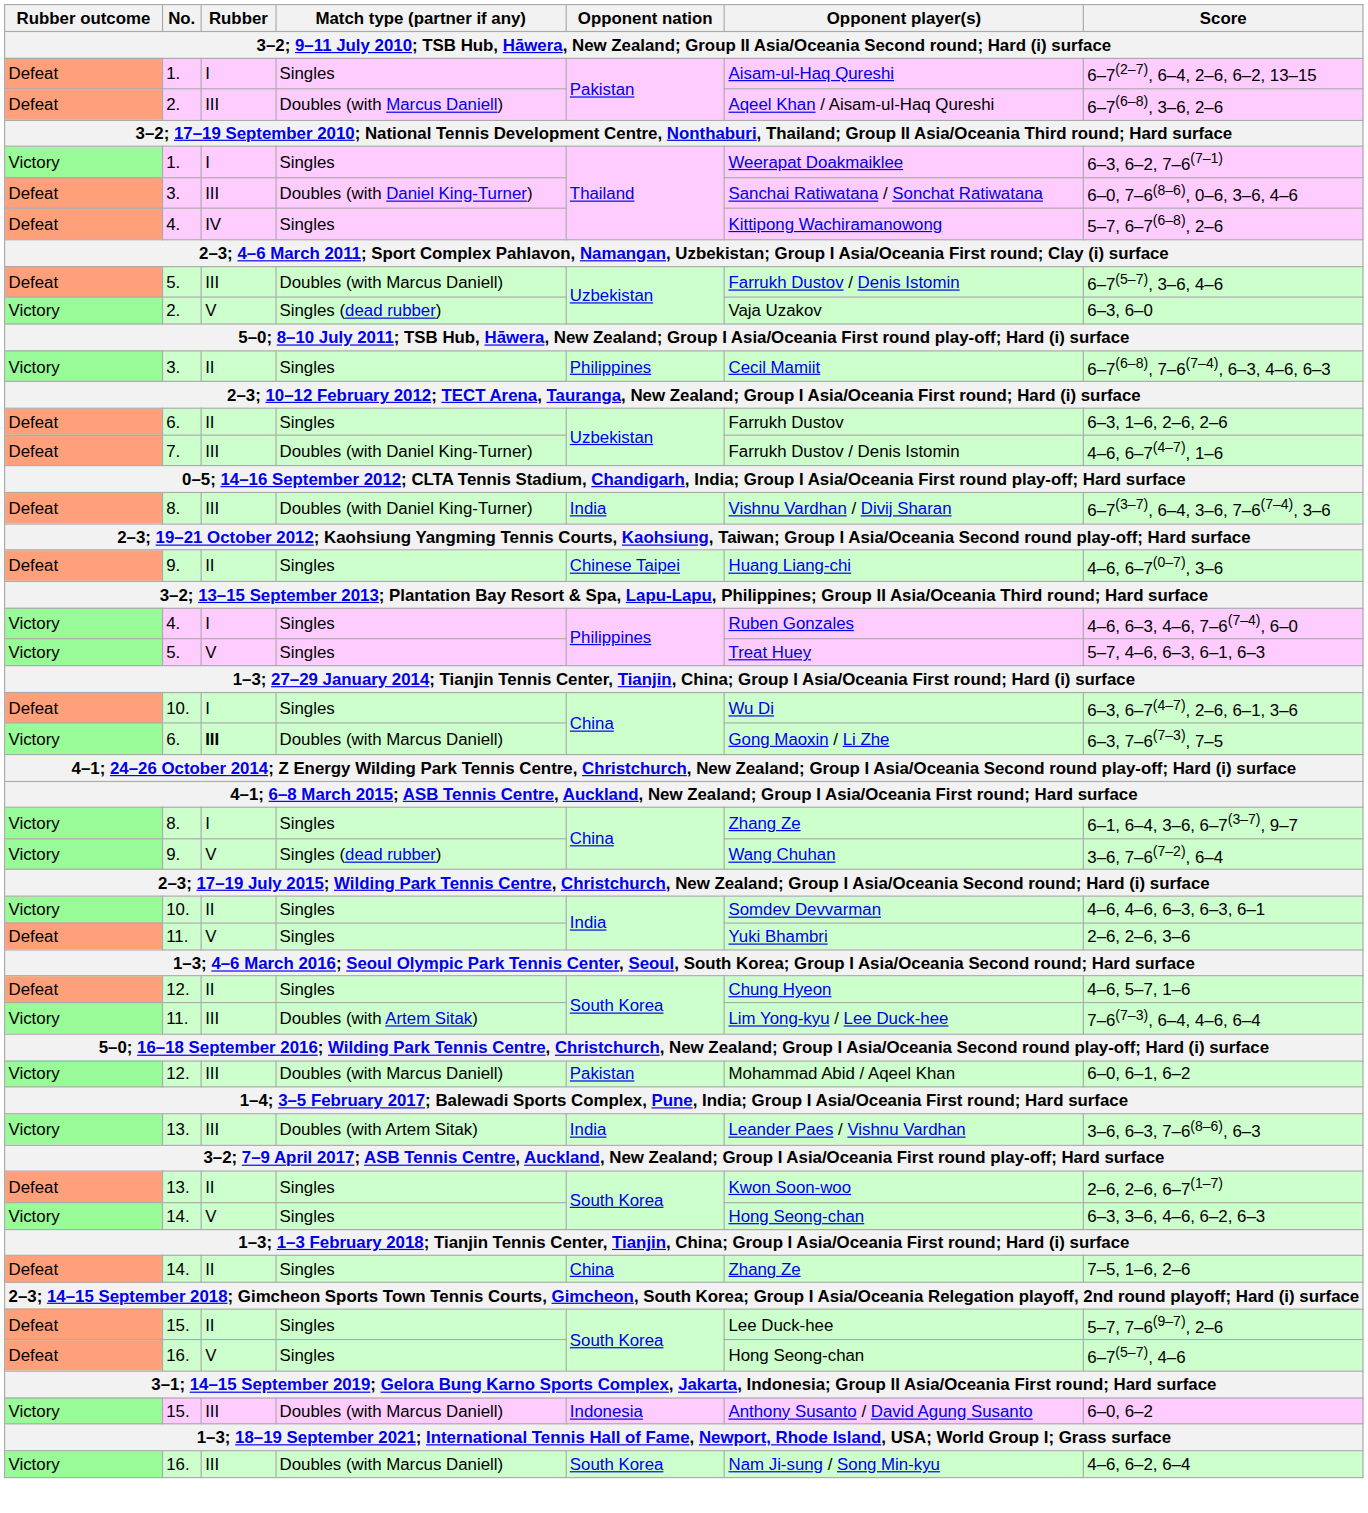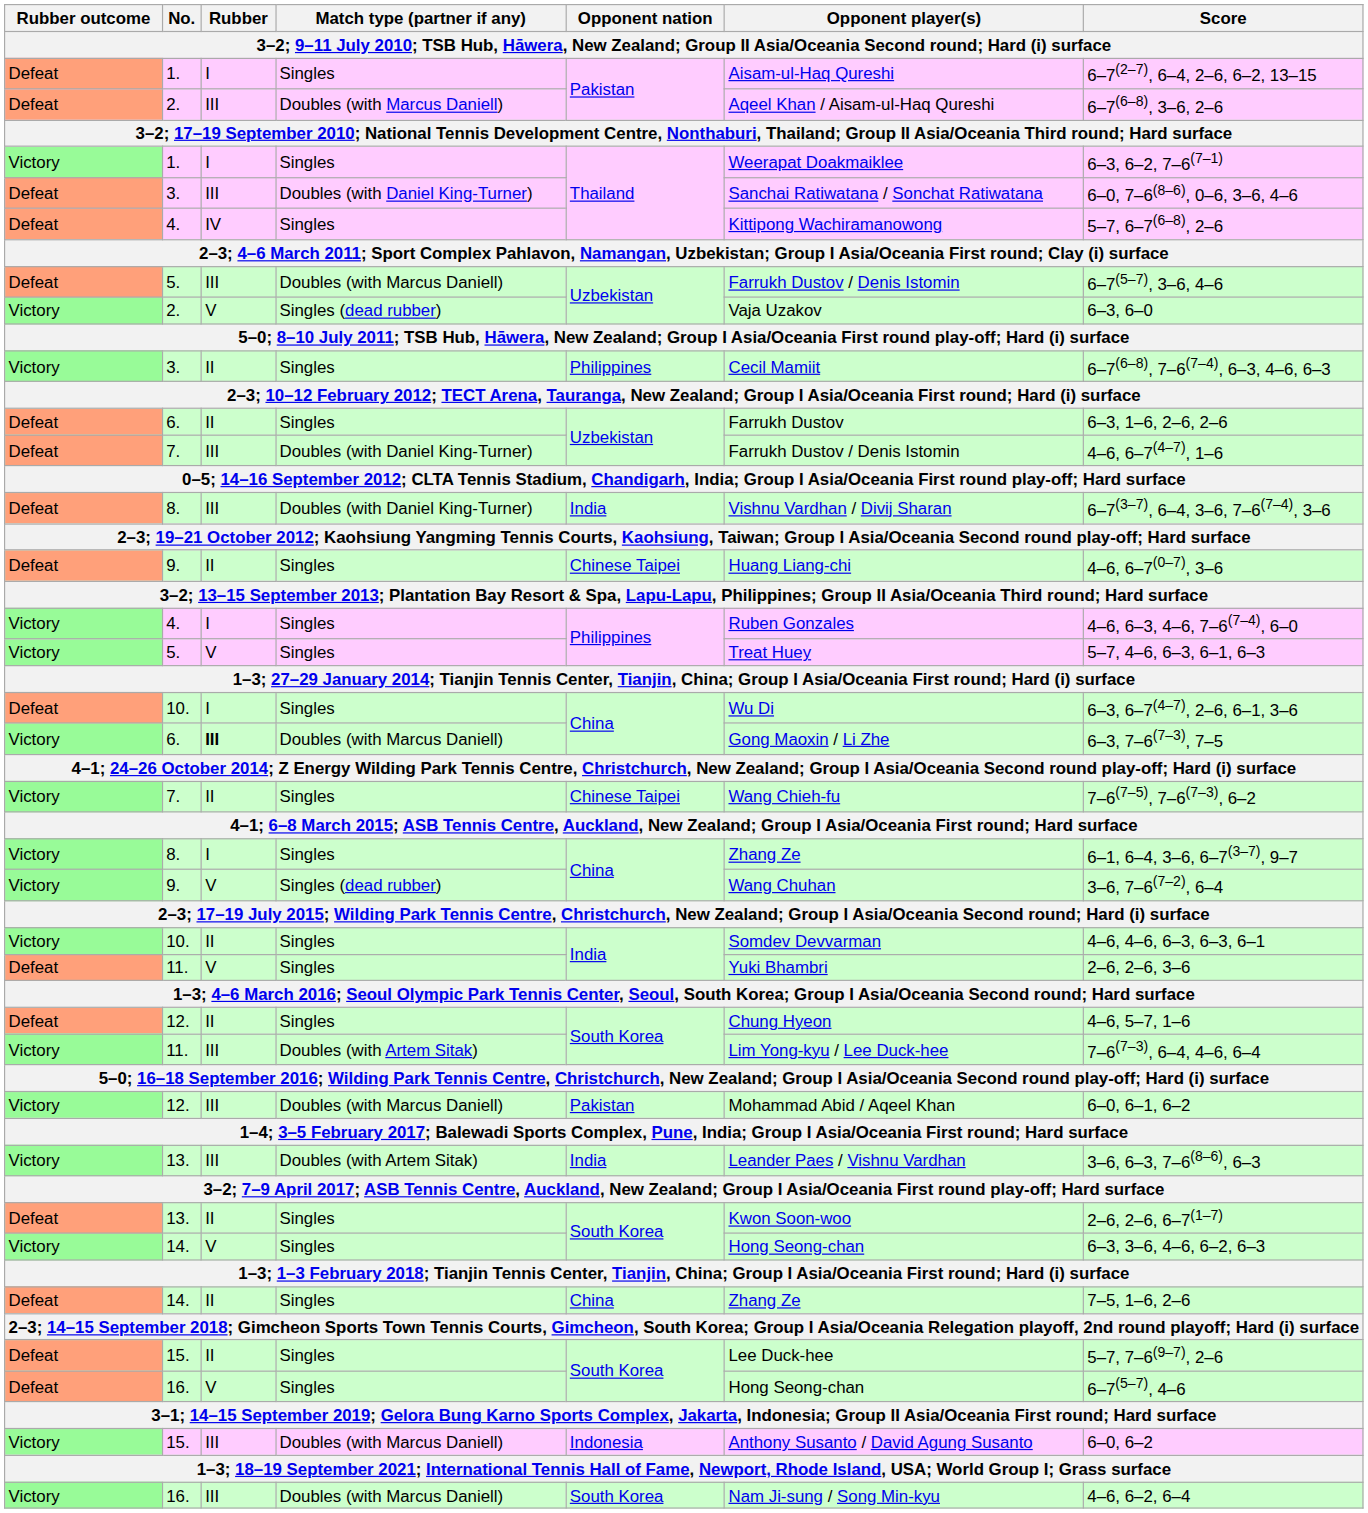 <table class="wikitable" style="font-size:90%">
 <tr>
 <th>Rubber outcome</th>
 <th>No.</th>
 <th>Rubber</th>
 <th>Match type (partner if any)</th>
 <th>Opponent nation</th>
 <th>Opponent player(s)</th>
 <th>Score</th>
 </tr>
 <tr>
 <th colspan=7>3–2; <a href='#'>9–11 July 2010</a>; TSB Hub, <a href='#'>Hāwera</a>, New Zealand; Group II Asia/Oceania Second round; Hard (i) surface</th>
 </tr>
 <tr style="background:#fcf;">
 <td bgcolor=FFA07A>Defeat</td>
 <td>1.</td>
 <td>I</td>
 <td>Singles</td>
 <td rowspan=2> <a href='#'>Pakistan</a></td>
 <td><a href='#'>Aisam-ul-Haq Qureshi</a></td>
 <td>6–7<sup>(2–7)</sup>, 6–4, 2–6, 6–2, 13–15</td>
 </tr>
 <tr style="background:#fcf;">
 <td bgcolor=FFA07A>Defeat</td>
 <td>2.</td>
 <td>III</td>
 <td>Doubles (with <a href='#'>Marcus Daniell</a>)</td>
 <td><a href='#'>Aqeel Khan</a> / Aisam-ul-Haq Qureshi</td>
 <td>6–7<sup>(6–8)</sup>, 3–6, 2–6</td>
 </tr>
 <tr>
 <th colspan=7>3–2; <a href='#'>17–19 September 2010</a>; National Tennis Development Centre, <a href='#'>Nonthaburi</a>, Thailand; Group II Asia/Oceania Third round; Hard surface</th>
 </tr>
 <tr style="background:#fcf;">
 <td bgcolor=98FB98>Victory</td>
 <td>1.</td>
 <td>I</td>
 <td>Singles</td>
 <td rowspan=3> <a href='#'>Thailand</a></td>
 <td><a href='#'>Weerapat Doakmaiklee</a></td>
 <td>6–3, 6–2, 7–6<sup>(7–1)</sup></td>
 </tr>
 <tr style="background:#fcf;">
 <td bgcolor=FFA07A>Defeat</td>
 <td>3.</td>
 <td>III</td>
 <td>Doubles (with <a href='#'>Daniel King-Turner</a>)</td>
 <td><a href='#'>Sanchai Ratiwatana</a> / <a href='#'>Sonchat Ratiwatana</a></td>
 <td>6–0, 7–6<sup>(8–6)</sup>, 0–6, 3–6, 4–6</td>
 </tr>
 <tr style="background:#fcf;">
 <td bgcolor=FFA07A>Defeat</td>
 <td>4.</td>
 <td>IV</td>
 <td>Singles</td>
 <td><a href='#'>Kittipong Wachiramanowong</a></td>
 <td>5–7, 6–7<sup>(6–8)</sup>, 2–6</td>
 </tr>
 <tr>
 <th colspan=7>2–3; <a href='#'>4–6 March 2011</a>; Sport Complex Pahlavon, <a href='#'>Namangan</a>, Uzbekistan; Group I Asia/Oceania First round; Clay (i) surface</th>
 </tr>
 <tr style="background:#cfc;">
 <td bgcolor=FFA07A>Defeat</td>
 <td>5.</td>
 <td>III</td>
 <td>Doubles (with Marcus Daniell)</td>
 <td rowspan=2> <a href='#'>Uzbekistan</a></td>
 <td><a href='#'>Farrukh Dustov</a> / <a href='#'>Denis Istomin</a></td>
 <td>6–7<sup>(5–7)</sup>, 3–6, 4–6</td>
 </tr>
 <tr style="background:#cfc;">
 <td bgcolor=98FB98>Victory</td>
 <td>2.</td>
 <td>V</td>
 <td>Singles (<a href='#'>dead rubber</a>)</td>
 <td>Vaja Uzakov</td>
 <td>6–3, 6–0</td>
 </tr>
 <tr>
 <th colspan=7>5–0; <a href='#'>8–10 July 2011</a>; TSB Hub, <a href='#'>Hāwera</a>, New Zealand; Group I Asia/Oceania First round play-off; Hard (i) surface</th>
 </tr>
 <tr style="background:#cfc;">
 <td bgcolor=98FB98>Victory</td>
 <td>3.</td>
 <td>II</td>
 <td>Singles</td>
 <td> <a href='#'>Philippines</a></td>
 <td><a href='#'>Cecil Mamiit</a></td>
 <td>6–7<sup>(6–8)</sup>, 7–6<sup>(7–4)</sup>, 6–3, 4–6, 6–3</td>
 </tr>
 <tr>
 <th colspan=7>2–3; <a href='#'>10–12 February 2012</a>; <a href='#'>TECT Arena</a>, <a href='#'>Tauranga</a>, New Zealand; Group I Asia/Oceania First round; Hard (i) surface</th>
 </tr>
 <tr style="background:#cfc;">
 <td bgcolor=FFA07A>Defeat</td>
 <td>6.</td>
 <td>II</td>
 <td>Singles</td>
 <td rowspan=2> <a href='#'>Uzbekistan</a></td>
 <td>Farrukh Dustov</td>
 <td>6–3, 1–6, 2–6, 2–6</td>
 </tr>
 <tr style="background:#cfc;">
 <td bgcolor=FFA07A>Defeat</td>
 <td>7.</td>
 <td>III</td>
 <td>Doubles (with Daniel King-Turner)</td>
 <td>Farrukh Dustov / Denis Istomin</td>
 <td>4–6, 6–7<sup>(4–7)</sup>, 1–6</td>
 </tr>
 <tr>
 <th colspan=7>0–5; <a href='#'>14–16 September 2012</a>; CLTA Tennis Stadium, <a href='#'>Chandigarh</a>, India; Group I Asia/Oceania First round play-off; Hard surface</th>
 </tr>
 <tr style="background:#cfc;">
 <td bgcolor=FFA07A>Defeat</td>
 <td>8.</td>
 <td>III</td>
 <td>Doubles (with Daniel King-Turner)</td>
 <td> <a href='#'>India</a></td>
 <td><a href='#'>Vishnu Vardhan</a> / <a href='#'>Divij Sharan</a></td>
 <td>6–7<sup>(3–7)</sup>, 6–4, 3–6, 7–6<sup>(7–4)</sup>, 3–6</td>
 </tr>
 <tr>
 <th colspan=7>2–3; <a href='#'>19–21 October 2012</a>; Kaohsiung Yangming Tennis Courts, <a href='#'>Kaohsiung</a>, Taiwan; Group I Asia/Oceania Second round play-off; Hard surface</th>
 </tr>
 <tr style="background:#cfc;">
 <td bgcolor=FFA07A>Defeat</td>
 <td>9.</td>
 <td>II</td>
 <td>Singles</td>
 <td> <a href='#'>Chinese Taipei</a></td>
 <td><a href='#'>Huang Liang-chi</a></td>
 <td>4–6, 6–7<sup>(0–7)</sup>, 3–6</td>
 </tr>
 <tr>
 <th colspan=7>3–2; <a href='#'>13–15 September 2013</a>; Plantation Bay Resort & Spa, <a href='#'>Lapu-Lapu</a>, Philippines; Group II Asia/Oceania Third round; Hard surface</th>
 </tr>
 <tr style="background:#fcf;">
 <td bgcolor=98FB98>Victory</td>
 <td>4.</td>
 <td>I</td>
 <td>Singles</td>
 <td rowspan=2> <a href='#'>Philippines</a></td>
 <td><a href='#'>Ruben Gonzales</a></td>
 <td>4–6, 6–3, 4–6, 7–6<sup>(7–4)</sup>, 6–0</td>
 </tr>
 <tr style="background:#fcf;">
 <td bgcolor=98FB98>Victory</td>
 <td>5.</td>
 <td>V</td>
 <td>Singles</td>
 <td><a href='#'>Treat Huey</a></td>
 <td>5–7, 4–6, 6–3, 6–1, 6–3</td>
 </tr>
 <tr>
 <th colspan=7>1–3; <a href='#'>27–29 January 2014</a>; Tianjin Tennis Center, <a href='#'>Tianjin</a>, China; Group I Asia/Oceania First round; Hard (i) surface</th>
 </tr>
 <tr style="background:#cfc;">
 <td bgcolor=FFA07A>Defeat</td>
 <td>10.</td>
 <td>I</td>
 <td>Singles</td>
 <td rowspan=2> <a href='#'>China</a></td>
 <td><a href='#'>Wu Di</a></td>
 <td>6–3, 6–7<sup>(4–7)</sup>, 2–6, 6–1, 3–6</td>
 </tr>
 <tr style="background:#cfc;">
 <td bgcolor=98FB98>Victory</td>
 <td>6.</td>
 <td><strong>III</strong></td>
 <td>Doubles (with Marcus Daniell)</td>
 <td><a href='#'>Gong Maoxin</a> / <a href='#'>Li Zhe</a></td>
 <td>6–3, 7–6<sup>(7–3)</sup>, 7–5</td>
 </tr>
 <tr>
 <th colspan=7>4–1; <a href='#'>24–26 October 2014</a>; Z Energy Wilding Park Tennis Centre, <a href='#'>Christchurch</a>, New Zealand; Group I Asia/Oceania Second round play-off; Hard (i) surface</th>
 </tr>
+<tr style="background:#cfc;">
+<td bgcolor=98FB98>Victory</td>
+<td>7.</td>
+<td>II</td>
+<td>Singles</td>
+<td> <a href='#'>Chinese Taipei</a></td>
+<td><a href='#'>Wang Chieh-fu</a></td>
+<td>7–6<sup>(7–5)</sup>, 7–6<sup>(7–3)</sup>, 6–2</td>
+</tr>
 <tr>
 <th colspan=7>4–1; <a href='#'>6–8 March 2015</a>; <a href='#'>ASB Tennis Centre</a>, <a href='#'>Auckland</a>, New Zealand; Group I Asia/Oceania First round; Hard surface</th>
 </tr>
 <tr style="background:#cfc;">
 <td bgcolor=98FB98>Victory</td>
 <td>8.</td>
 <td>I</td>
 <td>Singles</td>
 <td rowspan=2> <a href='#'>China</a></td>
 <td><a href='#'>Zhang Ze</a></td>
 <td>6–1, 6–4, 3–6, 6–7<sup>(3–7)</sup>, 9–7</td>
 </tr>
 <tr style="background:#cfc;">
 <td bgcolor=98FB98>Victory</td>
 <td>9.</td>
 <td>V</td>
 <td>Singles (<a href='#'>dead rubber</a>)</td>
 <td><a href='#'>Wang Chuhan</a></td>
 <td>3–6, 7–6<sup>(7–2)</sup>, 6–4</td>
 </tr>
 <tr>
 <th colspan=7>2–3; <a href='#'>17–19 July 2015</a>; <a href='#'>Wilding Park Tennis Centre</a>, <a href='#'>Christchurch</a>, New Zealand; Group I Asia/Oceania Second round; Hard (i) surface</th>
 </tr>
 <tr style="background:#cfc;">
 <td bgcolor=98FB98>Victory</td>
 <td>10.</td>
 <td>II</td>
 <td>Singles</td>
 <td rowspan=2> <a href='#'>India</a></td>
 <td><a href='#'>Somdev Devvarman</a></td>
 <td>4–6, 4–6, 6–3, 6–3, 6–1</td>
 </tr>
 <tr style="background:#cfc;">
 <td bgcolor=FFA07A>Defeat</td>
 <td>11.</td>
 <td>V</td>
 <td>Singles</td>
 <td><a href='#'>Yuki Bhambri</a></td>
 <td>2–6, 2–6, 3–6</td>
 </tr>
 <tr>
 <th colspan=7>1–3; <a href='#'>4–6 March 2016</a>; <a href='#'>Seoul Olympic Park Tennis Center</a>, <a href='#'>Seoul</a>, South Korea; Group I Asia/Oceania Second round; Hard surface</th>
 </tr>
 <tr style="background:#cfc;">
 <td bgcolor=FFA07A>Defeat</td>
 <td>12.</td>
 <td>II</td>
 <td>Singles</td>
 <td rowspan=2> <a href='#'>South Korea</a></td>
 <td><a href='#'>Chung Hyeon</a></td>
 <td>4–6, 5–7, 1–6</td>
 </tr>
 <tr style="background:#cfc;">
 <td bgcolor=98FB98>Victory</td>
 <td>11.</td>
 <td>III</td>
 <td>Doubles (with <a href='#'>Artem Sitak</a>)</td>
 <td><a href='#'>Lim Yong-kyu</a> / <a href='#'>Lee Duck-hee</a></td>
 <td>7–6<sup>(7–3)</sup>, 6–4, 4–6, 6–4</td>
 </tr>
 <tr>
 <th colspan=7>5–0; <a href='#'>16–18 September 2016</a>; <a href='#'>Wilding Park Tennis Centre</a>, <a href='#'>Christchurch</a>, New Zealand; Group I Asia/Oceania Second round play-off; Hard (i) surface</th>
 </tr>
 <tr style="background:#cfc;">
 <td bgcolor=98FB98>Victory</td>
 <td>12.</td>
 <td>III</td>
 <td>Doubles (with Marcus Daniell)</td>
 <td> <a href='#'>Pakistan</a></td>
 <td>Mohammad Abid / Aqeel Khan</td>
 <td>6–0, 6–1, 6–2</td>
 </tr>
 <tr>
 <th colspan=7>1–4; <a href='#'>3–5 February 2017</a>; Balewadi Sports Complex, <a href='#'>Pune</a>, India; Group I Asia/Oceania First round; Hard surface</th>
 </tr>
 <tr style="background:#cfc;">
 <td bgcolor=98FB98>Victory</td>
 <td>13.</td>
 <td>III</td>
 <td>Doubles (with Artem Sitak)</td>
 <td> <a href='#'>India</a></td>
 <td><a href='#'>Leander Paes</a> / <a href='#'>Vishnu Vardhan</a></td>
 <td>3–6, 6–3, 7–6<sup>(8–6)</sup>, 6–3</td>
 </tr>
 <tr>
 <th colspan=7>3–2; <a href='#'>7–9 April 2017</a>; <a href='#'>ASB Tennis Centre</a>, <a href='#'>Auckland</a>, New Zealand; Group I Asia/Oceania First round play-off; Hard surface</th>
 </tr>
 <tr style="background:#cfc;">
 <td bgcolor=FFA07A>Defeat</td>
 <td>13.</td>
 <td>II</td>
 <td>Singles</td>
 <td rowspan=2> <a href='#'>South Korea</a></td>
 <td><a href='#'>Kwon Soon-woo</a></td>
 <td>2–6, 2–6, 6–7<sup>(1–7)</sup></td>
 </tr>
 <tr style="background:#cfc;">
 <td bgcolor=98FB98>Victory</td>
 <td>14.</td>
 <td>V</td>
 <td>Singles</td>
 <td><a href='#'>Hong Seong-chan</a></td>
 <td>6–3, 3–6, 4–6, 6–2, 6–3</td>
 </tr>
 <tr>
 <th colspan=7>1–3; <a href='#'>1–3 February 2018</a>; Tianjin Tennis Center, <a href='#'>Tianjin</a>, China; Group I Asia/Oceania First round; Hard (i) surface</th>
 </tr>
 <tr style="background:#cfc;">
 <td bgcolor=FFA07A>Defeat</td>
 <td>14.</td>
 <td>II</td>
 <td>Singles</td>
 <td> <a href='#'>China</a></td>
 <td><a href='#'>Zhang Ze</a></td>
 <td>7–5, 1–6, 2–6</td>
 </tr>
 <tr>
 <th colspan=7>2–3; <a href='#'>14–15 September 2018</a>; Gimcheon Sports Town Tennis Courts, <a href='#'>Gimcheon</a>, South Korea; Group I Asia/Oceania Relegation playoff, 2nd round playoff; Hard (i) surface</th>
 </tr>
 <tr style="background:#cfc;">
 <td bgcolor=FFA07A>Defeat</td>
 <td>15.</td>
 <td>II</td>
 <td>Singles</td>
 <td rowspan=2> <a href='#'>South Korea</a></td>
 <td>Lee Duck-hee</td>
 <td>5–7, 7–6<sup>(9–7)</sup>, 2–6</td>
 </tr>
 <tr style="background:#cfc;">
 <td bgcolor=FFA07A>Defeat</td>
 <td>16.</td>
 <td>V</td>
 <td>Singles</td>
 <td>Hong Seong-chan</td>
 <td>6–7<sup>(5–7)</sup>, 4–6</td>
 </tr>
 <tr>
 <th colspan=7>3–1; <a href='#'>14–15 September 2019</a>; <a href='#'>Gelora Bung Karno Sports Complex</a>, <a href='#'>Jakarta</a>, Indonesia; Group II Asia/Oceania First round; Hard surface</th>
 </tr>
 <tr style="background:#fcf;">
 <td bgcolor=98FB98>Victory</td>
 <td>15.</td>
 <td>III</td>
 <td>Doubles (with Marcus Daniell)</td>
 <td> <a href='#'>Indonesia</a></td>
 <td><a href='#'>Anthony Susanto</a> / <a href='#'>David Agung Susanto</a></td>
 <td>6–0, 6–2</td>
 </tr>
 <tr>
 <th colspan=7>1–3; <a href='#'>18–19 September 2021</a>; <a href='#'>International Tennis Hall of Fame</a>, <a href='#'>Newport, Rhode Island</a>, USA; World Group I; Grass surface</th>
 </tr>
 <tr style="background:#cfc;">
 <td bgcolor=98FB98>Victory</td>
 <td>16.</td>
 <td>III</td>
 <td>Doubles (with Marcus Daniell)</td>
 <td> <a href='#'>South Korea</a></td>
 <td><a href='#'>Nam Ji-sung</a> / <a href='#'>Song Min-kyu</a></td>
 <td>4–6, 6–2, 6–4</td>
 </tr>
 </table>
